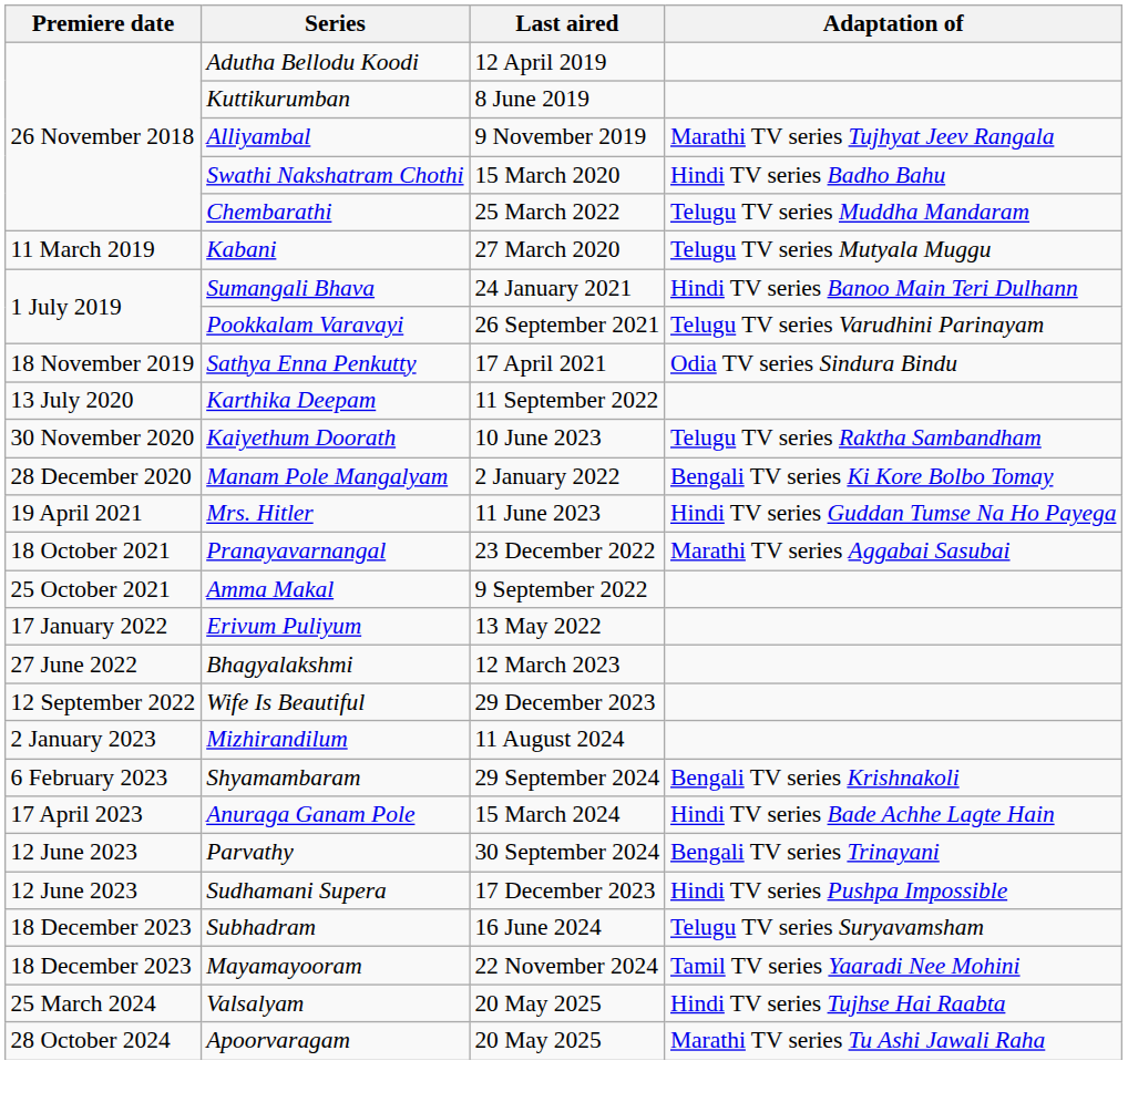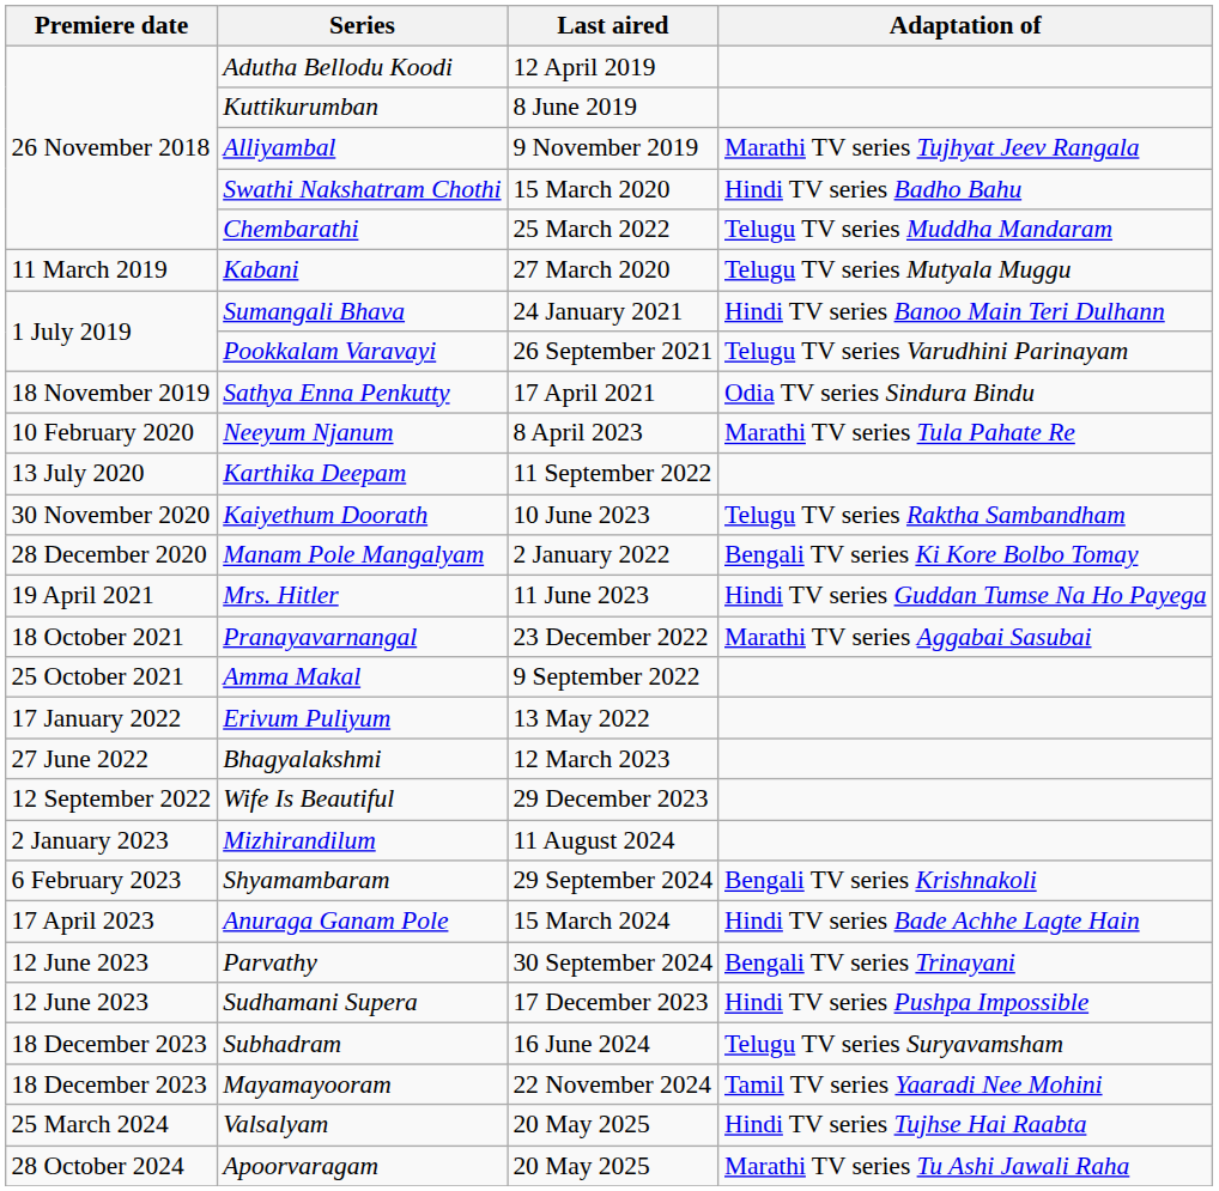 <table class="wikitable sortable">
 <tr>
 <th>Premiere date</th>
 <th>Series</th>
 <th>Last aired</th>
 <th>Adaptation of</th>
 </tr>
 <tr>
 <td rowspan="5">26 November 2018</td>
 <td><em>Adutha Bellodu Koodi</em></td>
 <td>12 April 2019</td>
 <td></td>
 </tr>
 <tr>
 <td><em>Kuttikurumban</em></td>
 <td>8 June 2019</td>
 <td></td>
 </tr>
 <tr>
 <td><em><a href='#'>Alliyambal</a></em></td>
 <td>9 November 2019</td>
 <td><a href='#'>Marathi</a> TV series <em><a href='#'>Tujhyat Jeev Rangala</a></em></td>
 </tr>
 <tr>
 <td><em><a href='#'>Swathi Nakshatram Chothi</a></em></td>
 <td>15 March 2020</td>
 <td><a href='#'>Hindi</a> TV series <em><a href='#'>Badho Bahu</a></em></td>
 </tr>
 <tr>
 <td><em><a href='#'>Chembarathi</a></em></td>
 <td>25 March 2022</td>
 <td><a href='#'>Telugu</a> TV series <em><a href='#'>Muddha Mandaram</a></em></td>
 </tr>
 <tr>
 <td>11 March 2019</td>
 <td><em><a href='#'>Kabani</a></em></td>
 <td>27 March 2020</td>
 <td><a href='#'>Telugu</a> TV series <em>Mutyala Muggu</em></td>
 </tr>
 <tr>
 <td rowspan="2">1 July 2019</td>
 <td><em><a href='#'>Sumangali Bhava</a></em></td>
 <td>24 January 2021</td>
 <td><a href='#'>Hindi</a> TV series <em><a href='#'>Banoo Main Teri Dulhann</a></em></td>
 </tr>
 <tr>
 <td><em><a href='#'>Pookkalam Varavayi</a></em></td>
 <td>26 September 2021</td>
 <td><a href='#'>Telugu</a> TV series <em>Varudhini Parinayam</em></td>
 </tr>
 <tr>
 <td>18 November 2019</td>
 <td><em><a href='#'>Sathya Enna Penkutty</a></em></td>
 <td>17 April 2021</td>
 <td><a href='#'>Odia</a> TV series <em>Sindura Bindu</em></td>
+</tr>
+<tr>
+<td>10 February 2020</td>
+<td><em><a href='#'>Neeyum Njanum</a></em></td>
+<td>8 April 2023</td>
+<td><a href='#'>Marathi</a> TV series <em><a href='#'>Tula Pahate Re</a></em></td>
 </tr>
 <tr>
 <td>13 July 2020</td>
 <td><em><a href='#'>Karthika Deepam</a></em></td>
 <td>11 September 2022</td>
 <td></td>
 </tr>
 <tr>
 <td>30 November 2020</td>
 <td><em><a href='#'>Kaiyethum Doorath</a></em></td>
 <td>10 June 2023</td>
 <td><a href='#'>Telugu</a> TV series <em><a href='#'>Raktha Sambandham</a></em></td>
 </tr>
 <tr>
 <td>28 December 2020</td>
 <td><em><a href='#'>Manam Pole Mangalyam</a></em></td>
 <td>2 January 2022</td>
 <td><a href='#'>Bengali</a> TV series <em><a href='#'>Ki Kore Bolbo Tomay</a></em></td>
 </tr>
 <tr>
 <td>19 April 2021</td>
 <td><em><a href='#'>Mrs. Hitler</a></em></td>
 <td>11 June 2023</td>
 <td><a href='#'>Hindi</a> TV series <em><a href='#'>Guddan Tumse Na Ho Payega</a></em></td>
 </tr>
 <tr>
 <td>18 October 2021</td>
 <td><em><a href='#'>Pranayavarnangal</a></em></td>
 <td>23 December 2022</td>
 <td><a href='#'>Marathi</a> TV series <em><a href='#'>Aggabai Sasubai</a></em></td>
 </tr>
 <tr>
 <td>25 October 2021</td>
 <td><em><a href='#'>Amma Makal</a></em></td>
 <td>9 September 2022</td>
 <td></td>
 </tr>
 <tr>
 <td>17 January 2022</td>
 <td><em><a href='#'>Erivum Puliyum</a></em></td>
 <td>13 May 2022</td>
 <td></td>
 </tr>
 <tr>
 <td>27 June 2022</td>
 <td><em>Bhagyalakshmi</em></td>
 <td>12 March 2023</td>
 <td></td>
 </tr>
 <tr>
 <td>12 September 2022</td>
 <td><em>Wife Is Beautiful</em></td>
 <td>29 December 2023</td>
 <td></td>
 </tr>
 <tr>
 <td>2 January 2023</td>
 <td><em><a href='#'>Mizhirandilum</a></em></td>
 <td>11 August 2024</td>
 <td></td>
 </tr>
 <tr>
 <td>6 February 2023</td>
 <td><em>Shyamambaram</em></td>
 <td>29 September 2024</td>
 <td><a href='#'>Bengali</a> TV series <em><a href='#'>Krishnakoli</a></em></td>
 </tr>
 <tr>
 <td>17 April 2023</td>
 <td><em><a href='#'>Anuraga Ganam Pole</a></em></td>
 <td>15 March 2024</td>
 <td><a href='#'>Hindi</a> TV series <em><a href='#'>Bade Achhe Lagte Hain</a></em></td>
 </tr>
 <tr>
 <td>12 June 2023</td>
 <td><em>Parvathy</em></td>
 <td>30 September 2024</td>
 <td><a href='#'>Bengali</a> TV series <em><a href='#'>Trinayani</a></em></td>
 </tr>
 <tr>
 <td>12 June 2023</td>
 <td><em>Sudhamani Supera</em></td>
 <td>17 December 2023</td>
 <td><a href='#'>Hindi</a> TV series <em><a href='#'>Pushpa Impossible</a></em></td>
 </tr>
 <tr>
 <td>18 December 2023</td>
 <td><em>Subhadram</em></td>
 <td>16 June 2024</td>
 <td><a href='#'>Telugu</a> TV series <em>Suryavamsham</em></td>
 </tr>
 <tr>
 <td>18 December 2023</td>
 <td><em>Mayamayooram</em></td>
 <td>22 November 2024</td>
 <td><a href='#'>Tamil</a> TV series <em><a href='#'>Yaaradi Nee Mohini</a></em></td>
 </tr>
 <tr>
 <td>25 March 2024</td>
 <td><em>Valsalyam</em></td>
 <td>20 May 2025</td>
 <td><a href='#'>Hindi</a> TV series <em><a href='#'>Tujhse Hai Raabta</a></em></td>
 </tr>
 <tr>
 <td>28 October 2024</td>
 <td><em>Apoorvaragam</em></td>
 <td>20 May 2025</td>
 <td><a href='#'>Marathi</a> TV series <em><a href='#'>Tu Ashi Jawali Raha</a></em></td>
 </tr>
 </table>
